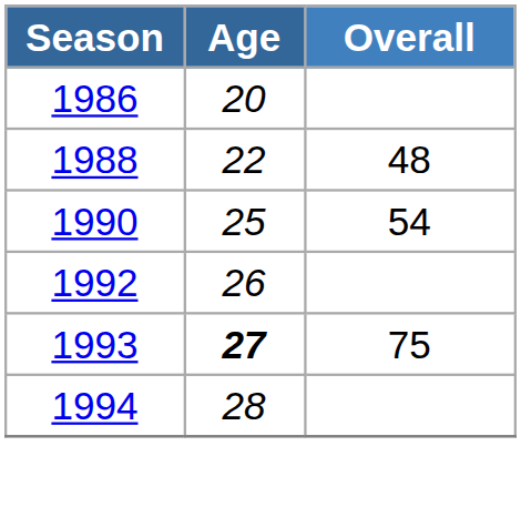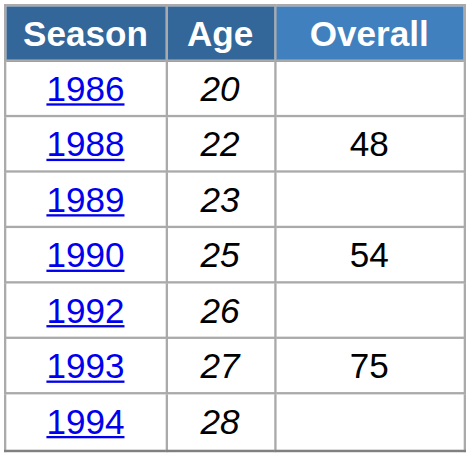 <table class="wikitable" style="font-size:95%; text-align:center; border:grey solid 1px; border-collapse:collapse; background:#ffffff;">
 <tr>
 <th style="background-color:#369; color:white; width:60px;"> Season </th>
 <th style="background-color:#369; color:white; width:40px;"> Age </th>
 <th style="background-color:#4180be; color:white; width:75px;">Overall</th>
 </tr>
 <tr>
 <td><a href='#'>1986</a></td>
 <td><em>20</em></td>
 <td></td>
 </tr>
 <tr>
 <td><a href='#'>1988</a></td>
 <td><em>22</em></td>
 <td>48</td>
 </tr>
 <tr>
+<td><a href='#'>1989</a></td>
+<td><em>23</em></td>
+<td></td>
+</tr>
+<tr>
 <td><a href='#'>1990</a></td>
 <td><em>25</em></td>
 <td>54</td>
 </tr>
 <tr>
 <td><a href='#'>1992</a></td>
 <td><em>26</em></td>
 <td></td>
 </tr>
 <tr>
 <td><a href='#'>1993</a></td>
-<td><strong><em>27</em></strong></td>
+<td><em>27</em></td>
 <td>75</td>
 </tr>
 <tr>
 <td><a href='#'>1994</a></td>
 <td><em>28</em></td>
 <td></td>
 </tr>
 <tr>
 </tr>
 </table>
